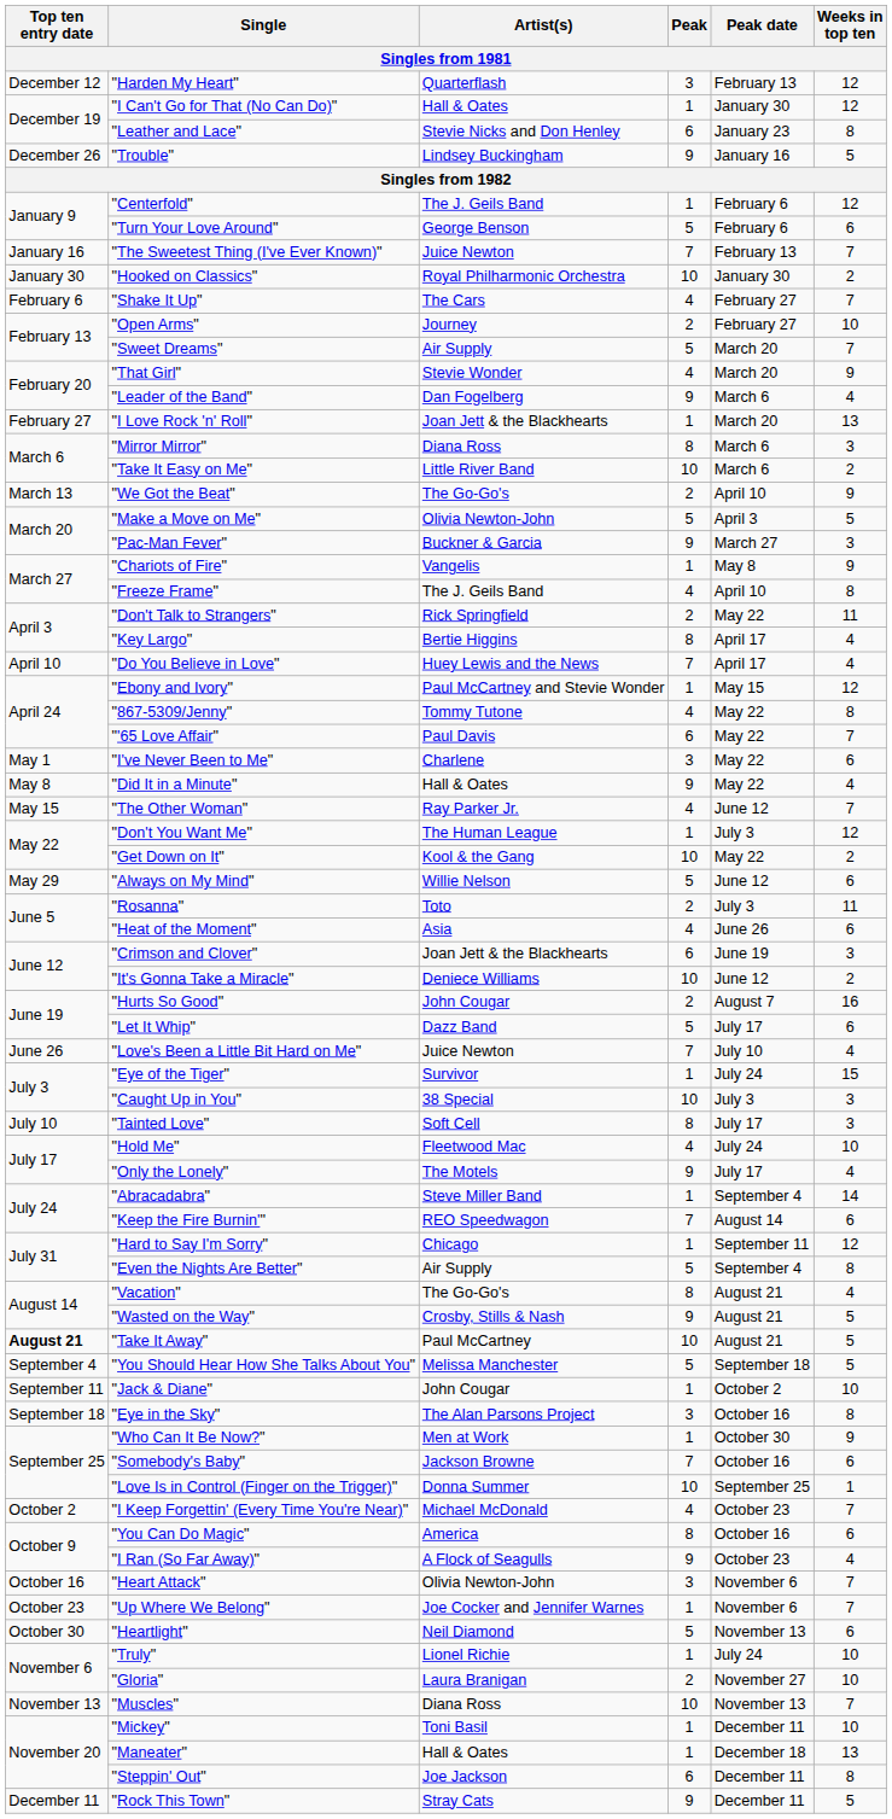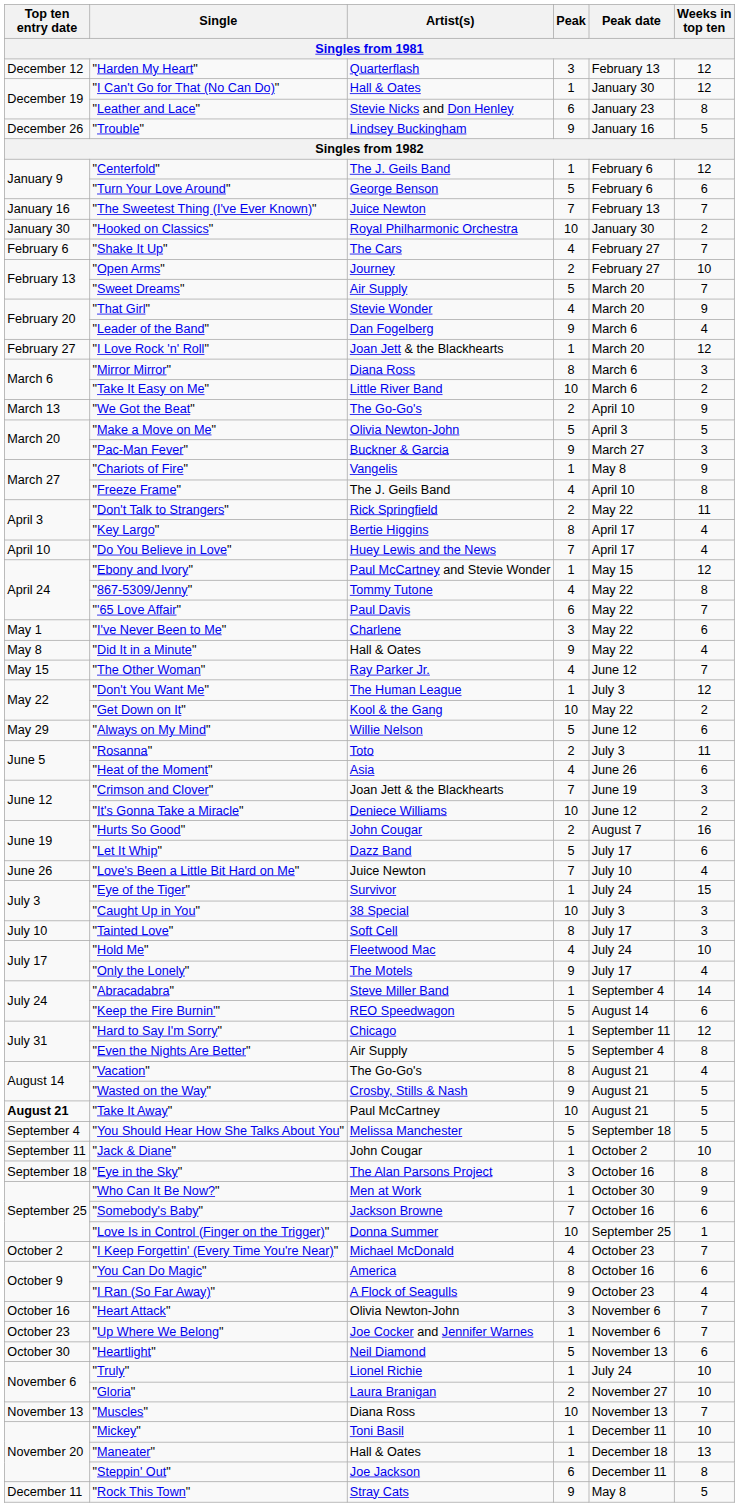 <table class="wikitable sortable">
 <tr>
 <th>Top ten<br>entry date</th>
 <th>Single</th>
 <th>Artist(s)</th>
 <th data-sort-type="number">Peak</th>
 <th>Peak date</th>
 <th data-sort-type="number">Weeks in<br>top ten</th>
 </tr>
 <tr>
 <th colspan=6><a href='#'>Singles from 1981</a></th>
 </tr>
 <tr>
 <td>December 12</td>
 <td>"<a href='#'>Harden My Heart</a>"</td>
 <td><a href='#'>Quarterflash</a></td>
 <td align=center>3</td>
 <td>February 13</td>
 <td align=center>12</td>
 </tr>
 <tr>
 <td rowspan="2">December 19</td>
 <td>"<a href='#'>I Can't Go for That (No Can Do)</a>"</td>
 <td><a href='#'>Hall & Oates</a></td>
 <td align=center>1</td>
 <td>January 30</td>
 <td align=center>12</td>
 </tr>
 <tr>
 <td>"<a href='#'>Leather and Lace</a>"</td>
 <td><a href='#'>Stevie Nicks</a> and <a href='#'>Don Henley</a></td>
 <td align=center>6</td>
 <td>January 23</td>
 <td align=center>8</td>
 </tr>
 <tr>
 <td>December 26</td>
 <td>"<a href='#'>Trouble</a>"</td>
 <td><a href='#'>Lindsey Buckingham</a></td>
 <td align=center>9</td>
 <td>January 16</td>
 <td align=center>5</td>
 </tr>
 <tr>
 <th colspan=6>Singles from 1982</th>
 </tr>
 <tr>
 <td rowspan="2">January 9</td>
 <td>"<a href='#'>Centerfold</a>"</td>
 <td><a href='#'>The J. Geils Band</a></td>
 <td align=center>1</td>
 <td>February 6</td>
 <td align=center>12</td>
 </tr>
 <tr>
 <td>"<a href='#'>Turn Your Love Around</a>"</td>
 <td><a href='#'>George Benson</a></td>
 <td align=center>5</td>
 <td>February 6</td>
 <td align=center>6</td>
 </tr>
 <tr>
 <td>January 16</td>
 <td>"<a href='#'>The Sweetest Thing (I've Ever Known)</a>"</td>
 <td><a href='#'>Juice Newton</a></td>
 <td align=center>7</td>
 <td>February 13</td>
 <td align=center>7</td>
 </tr>
 <tr>
 <td>January 30</td>
 <td>"<a href='#'>Hooked on Classics</a>"</td>
 <td><a href='#'>Royal Philharmonic Orchestra</a></td>
 <td align=center>10</td>
 <td>January 30</td>
 <td align=center>2</td>
 </tr>
 <tr>
 <td>February 6</td>
 <td>"<a href='#'>Shake It Up</a>"</td>
 <td><a href='#'>The Cars</a></td>
 <td align=center>4</td>
 <td>February 27</td>
 <td align=center>7</td>
 </tr>
 <tr>
 <td rowspan="2">February 13</td>
 <td>"<a href='#'>Open Arms</a>"</td>
 <td><a href='#'>Journey</a></td>
 <td align=center>2</td>
 <td>February 27</td>
 <td align=center>10</td>
 </tr>
 <tr>
 <td>"<a href='#'>Sweet Dreams</a>"</td>
 <td><a href='#'>Air Supply</a></td>
 <td align=center>5</td>
 <td>March 20</td>
 <td align=center>7</td>
 </tr>
 <tr>
 <td rowspan="2">February 20</td>
 <td>"<a href='#'>That Girl</a>"</td>
 <td><a href='#'>Stevie Wonder</a></td>
 <td align=center>4</td>
 <td>March 20</td>
 <td align=center>9</td>
 </tr>
 <tr>
 <td>"<a href='#'>Leader of the Band</a>"</td>
 <td><a href='#'>Dan Fogelberg</a></td>
 <td align=center>9</td>
 <td>March 6</td>
 <td align=center>4</td>
 </tr>
 <tr>
 <td>February 27</td>
 <td>"<a href='#'>I Love Rock 'n' Roll</a>"</td>
 <td><a href='#'>Joan Jett</a> & the Blackhearts</td>
 <td align=center>1</td>
 <td>March 20</td>
-<td align=center>13</td>
+<td align=center>12</td>
 </tr>
 <tr>
 <td rowspan="2">March 6</td>
 <td>"<a href='#'>Mirror Mirror</a>"</td>
 <td><a href='#'>Diana Ross</a></td>
 <td align=center>8</td>
 <td>March 6</td>
 <td align=center>3</td>
 </tr>
 <tr>
 <td>"<a href='#'>Take It Easy on Me</a>"</td>
 <td><a href='#'>Little River Band</a></td>
 <td align=center>10</td>
 <td>March 6</td>
 <td align=center>2</td>
 </tr>
 <tr>
 <td>March 13</td>
 <td>"<a href='#'>We Got the Beat</a>"</td>
 <td><a href='#'>The Go-Go's</a></td>
 <td align=center>2</td>
 <td>April 10</td>
 <td align=center>9</td>
 </tr>
 <tr>
 <td rowspan="2">March 20</td>
 <td>"<a href='#'>Make a Move on Me</a>"</td>
 <td><a href='#'>Olivia Newton-John</a></td>
 <td align=center>5</td>
 <td>April 3</td>
 <td align=center>5</td>
 </tr>
 <tr>
 <td>"<a href='#'>Pac-Man Fever</a>"</td>
 <td><a href='#'>Buckner & Garcia</a></td>
 <td align=center>9</td>
 <td>March 27</td>
 <td align=center>3</td>
 </tr>
 <tr>
 <td rowspan="2">March 27</td>
 <td>"<a href='#'>Chariots of Fire</a>"</td>
 <td><a href='#'>Vangelis</a></td>
 <td align=center>1</td>
 <td>May 8</td>
 <td align=center>9</td>
 </tr>
 <tr>
 <td>"<a href='#'>Freeze Frame</a>"</td>
 <td>The J. Geils Band</td>
 <td align=center>4</td>
 <td>April 10</td>
 <td align=center>8</td>
 </tr>
 <tr>
 <td rowspan="2">April 3</td>
 <td>"<a href='#'>Don't Talk to Strangers</a>"</td>
 <td><a href='#'>Rick Springfield</a></td>
 <td align=center>2</td>
 <td>May 22</td>
 <td align=center>11</td>
 </tr>
 <tr>
 <td>"<a href='#'>Key Largo</a>"</td>
 <td><a href='#'>Bertie Higgins</a></td>
 <td align=center>8</td>
 <td>April 17</td>
 <td align=center>4</td>
 </tr>
 <tr>
 <td>April 10</td>
 <td>"<a href='#'>Do You Believe in Love</a>"</td>
 <td><a href='#'>Huey Lewis and the News</a></td>
 <td align=center>7</td>
 <td>April 17</td>
 <td align=center>4</td>
 </tr>
 <tr>
 <td rowspan="3">April 24</td>
 <td>"<a href='#'>Ebony and Ivory</a>"</td>
 <td><a href='#'>Paul McCartney</a> and Stevie Wonder</td>
 <td align=center>1</td>
 <td>May 15</td>
 <td align=center>12</td>
 </tr>
 <tr>
 <td>"<a href='#'>867-5309/Jenny</a>"</td>
 <td><a href='#'>Tommy Tutone</a></td>
 <td align=center>4</td>
 <td>May 22</td>
 <td align=center>8</td>
 </tr>
 <tr>
 <td>"<a href='#'>'65 Love Affair</a>"</td>
 <td><a href='#'>Paul Davis</a></td>
 <td align=center>6</td>
 <td>May 22</td>
 <td align=center>7</td>
 </tr>
 <tr>
 <td>May 1</td>
 <td>"<a href='#'>I've Never Been to Me</a>"</td>
 <td><a href='#'>Charlene</a></td>
 <td align=center>3</td>
 <td>May 22</td>
 <td align=center>6</td>
 </tr>
 <tr>
 <td>May 8</td>
 <td>"<a href='#'>Did It in a Minute</a>"</td>
 <td>Hall & Oates</td>
 <td align=center>9</td>
 <td>May 22</td>
 <td align=center>4</td>
 </tr>
 <tr>
 <td>May 15</td>
 <td>"<a href='#'>The Other Woman</a>"</td>
 <td><a href='#'>Ray Parker Jr.</a></td>
 <td align=center>4</td>
 <td>June 12</td>
 <td align=center>7</td>
 </tr>
 <tr>
 <td rowspan="2">May 22</td>
 <td>"<a href='#'>Don't You Want Me</a>"</td>
 <td><a href='#'>The Human League</a></td>
 <td align=center>1</td>
 <td>July 3</td>
 <td align=center>12</td>
 </tr>
 <tr>
 <td>"<a href='#'>Get Down on It</a>"</td>
 <td><a href='#'>Kool & the Gang</a></td>
 <td align=center>10</td>
 <td>May 22</td>
 <td align=center>2</td>
 </tr>
 <tr>
 <td>May 29</td>
 <td>"<a href='#'>Always on My Mind</a>"</td>
 <td><a href='#'>Willie Nelson</a></td>
 <td align=center>5</td>
 <td>June 12</td>
 <td align=center>6</td>
 </tr>
 <tr>
 <td rowspan="2">June 5</td>
 <td>"<a href='#'>Rosanna</a>"</td>
 <td><a href='#'>Toto</a></td>
 <td align=center>2</td>
 <td>July 3</td>
 <td align=center>11</td>
 </tr>
 <tr>
 <td>"<a href='#'>Heat of the Moment</a>"</td>
 <td><a href='#'>Asia</a></td>
 <td align=center>4</td>
 <td>June 26</td>
 <td align=center>6</td>
 </tr>
 <tr>
 <td rowspan="2">June 12</td>
 <td>"<a href='#'>Crimson and Clover</a>"</td>
 <td>Joan Jett & the Blackhearts</td>
-<td align=center>6</td>
+<td align=center>7</td>
 <td>June 19</td>
 <td align=center>3</td>
 </tr>
 <tr>
 <td>"<a href='#'>It's Gonna Take a Miracle</a>"</td>
 <td><a href='#'>Deniece Williams</a></td>
 <td align=center>10</td>
 <td>June 12</td>
 <td align=center>2</td>
 </tr>
 <tr>
 <td rowspan="2">June 19</td>
 <td>"<a href='#'>Hurts So Good</a>"</td>
 <td><a href='#'>John Cougar</a></td>
 <td align=center>2</td>
 <td>August 7</td>
 <td align=center>16</td>
 </tr>
 <tr>
 <td>"<a href='#'>Let It Whip</a>"</td>
 <td><a href='#'>Dazz Band</a></td>
 <td align=center>5</td>
 <td>July 17</td>
 <td align=center>6</td>
 </tr>
 <tr>
 <td>June 26</td>
 <td>"<a href='#'>Love's Been a Little Bit Hard on Me</a>"</td>
 <td>Juice Newton</td>
 <td align=center>7</td>
 <td>July 10</td>
 <td align=center>4</td>
 </tr>
 <tr>
 <td rowspan="2">July 3</td>
 <td>"<a href='#'>Eye of the Tiger</a>"</td>
 <td><a href='#'>Survivor</a></td>
 <td align=center>1</td>
 <td>July 24</td>
 <td align=center>15</td>
 </tr>
 <tr>
 <td>"<a href='#'>Caught Up in You</a>"</td>
 <td><a href='#'>38 Special</a></td>
 <td align=center>10</td>
 <td>July 3</td>
 <td align=center>3</td>
 </tr>
 <tr>
 <td>July 10</td>
 <td>"<a href='#'>Tainted Love</a>"</td>
 <td><a href='#'>Soft Cell</a></td>
 <td align=center>8</td>
 <td>July 17</td>
 <td align=center>3</td>
 </tr>
 <tr>
 <td rowspan="2">July 17</td>
 <td>"<a href='#'>Hold Me</a>"</td>
 <td><a href='#'>Fleetwood Mac</a></td>
 <td align=center>4</td>
 <td>July 24</td>
 <td align=center>10</td>
 </tr>
 <tr>
 <td>"<a href='#'>Only the Lonely</a>"</td>
 <td><a href='#'>The Motels</a></td>
 <td align=center>9</td>
 <td>July 17</td>
 <td align=center>4</td>
 </tr>
 <tr>
 <td rowspan="2">July 24</td>
 <td>"<a href='#'>Abracadabra</a>"</td>
 <td><a href='#'>Steve Miller Band</a></td>
 <td align=center>1</td>
 <td>September 4</td>
 <td align=center>14</td>
 </tr>
 <tr>
 <td>"<a href='#'>Keep the Fire Burnin'</a>"</td>
 <td><a href='#'>REO Speedwagon</a></td>
-<td align=center>7</td>
+<td align=center>5</td>
 <td>August 14</td>
 <td align=center>6</td>
 </tr>
 <tr>
 <td rowspan="2">July 31</td>
 <td>"<a href='#'>Hard to Say I'm Sorry</a>"</td>
 <td><a href='#'>Chicago</a></td>
 <td align=center>1</td>
 <td>September 11</td>
 <td align=center>12</td>
 </tr>
 <tr>
 <td>"<a href='#'>Even the Nights Are Better</a>"</td>
 <td>Air Supply</td>
 <td align=center>5</td>
 <td>September 4</td>
 <td align=center>8</td>
 </tr>
 <tr>
 <td rowspan="2">August 14</td>
 <td>"<a href='#'>Vacation</a>"</td>
 <td>The Go-Go's</td>
 <td align=center>8</td>
 <td>August 21</td>
 <td align=center>4</td>
 </tr>
 <tr>
 <td>"<a href='#'>Wasted on the Way</a>"</td>
 <td><a href='#'>Crosby, Stills & Nash</a></td>
 <td align=center>9</td>
 <td>August 21</td>
 <td align=center>5</td>
 </tr>
 <tr>
 <td><strong>August 21</strong></td>
 <td>"<a href='#'>Take It Away</a>"</td>
 <td>Paul McCartney</td>
 <td align=center>10</td>
 <td>August 21</td>
 <td align=center>5</td>
 </tr>
 <tr>
 <td>September 4</td>
 <td>"<a href='#'>You Should Hear How She Talks About You</a>"</td>
 <td><a href='#'>Melissa Manchester</a></td>
 <td align=center>5</td>
 <td>September 18</td>
 <td align=center>5</td>
 </tr>
 <tr>
 <td>September 11</td>
 <td>"<a href='#'>Jack & Diane</a>"</td>
 <td>John Cougar</td>
 <td align=center>1</td>
 <td>October 2</td>
 <td align=center>10</td>
 </tr>
 <tr>
 <td>September 18</td>
 <td>"<a href='#'>Eye in the Sky</a>"</td>
 <td><a href='#'>The Alan Parsons Project</a></td>
 <td align=center>3</td>
 <td>October 16</td>
 <td align=center>8</td>
 </tr>
 <tr>
 <td rowspan="3">September 25</td>
 <td>"<a href='#'>Who Can It Be Now?</a>"</td>
 <td><a href='#'>Men at Work</a></td>
 <td align=center>1</td>
 <td>October 30</td>
 <td align=center>9</td>
 </tr>
 <tr>
 <td>"<a href='#'>Somebody's Baby</a>"</td>
 <td><a href='#'>Jackson Browne</a></td>
 <td align=center>7</td>
 <td>October 16</td>
 <td align=center>6</td>
 </tr>
 <tr>
 <td>"<a href='#'>Love Is in Control (Finger on the Trigger)</a>"</td>
 <td><a href='#'>Donna Summer</a></td>
 <td align=center>10</td>
 <td>September 25</td>
 <td align=center>1</td>
 </tr>
 <tr>
 <td>October 2</td>
 <td>"<a href='#'>I Keep Forgettin' (Every Time You're Near)</a>"</td>
 <td><a href='#'>Michael McDonald</a></td>
 <td align=center>4</td>
 <td>October 23</td>
 <td align=center>7</td>
 </tr>
 <tr>
 <td rowspan="2">October 9</td>
 <td>"<a href='#'>You Can Do Magic</a>"</td>
 <td><a href='#'>America</a></td>
 <td align=center>8</td>
 <td>October 16</td>
 <td align=center>6</td>
 </tr>
 <tr>
 <td>"<a href='#'>I Ran (So Far Away)</a>"</td>
 <td><a href='#'>A Flock of Seagulls</a></td>
 <td align=center>9</td>
 <td>October 23</td>
 <td align=center>4</td>
 </tr>
 <tr>
 <td>October 16</td>
 <td>"<a href='#'>Heart Attack</a>"</td>
 <td>Olivia Newton-John</td>
 <td align=center>3</td>
 <td>November 6</td>
 <td align=center>7</td>
 </tr>
 <tr>
 <td>October 23</td>
 <td>"<a href='#'>Up Where We Belong</a>"</td>
 <td><a href='#'>Joe Cocker</a> and <a href='#'>Jennifer Warnes</a></td>
 <td align=center>1</td>
 <td>November 6</td>
 <td align=center>7</td>
 </tr>
 <tr>
 <td>October 30</td>
 <td>"<a href='#'>Heartlight</a>"</td>
 <td><a href='#'>Neil Diamond</a></td>
 <td align=center>5</td>
 <td>November 13</td>
 <td align=center>6</td>
 </tr>
 <tr>
 <td rowspan="2">November 6</td>
 <td>"<a href='#'>Truly</a>"</td>
 <td><a href='#'>Lionel Richie</a></td>
 <td align=center>1</td>
 <td>July 24</td>
 <td align=center>10</td>
 </tr>
 <tr>
 <td>"<a href='#'>Gloria</a>"</td>
 <td><a href='#'>Laura Branigan</a></td>
 <td align=center>2</td>
 <td>November 27</td>
 <td align=center>10</td>
 </tr>
 <tr>
 <td>November 13</td>
 <td>"<a href='#'>Muscles</a>"</td>
 <td>Diana Ross</td>
 <td align=center>10</td>
 <td>November 13</td>
 <td align=center>7</td>
 </tr>
 <tr>
 <td rowspan="3">November 20</td>
 <td>"<a href='#'>Mickey</a>"</td>
 <td><a href='#'>Toni Basil</a></td>
 <td align=center>1</td>
 <td>December 11</td>
 <td align=center>10</td>
 </tr>
 <tr>
 <td>"<a href='#'>Maneater</a>"</td>
 <td>Hall & Oates</td>
 <td align=center>1</td>
 <td>December 18</td>
 <td align=center>13</td>
 </tr>
 <tr>
 <td>"<a href='#'>Steppin' Out</a>"</td>
 <td><a href='#'>Joe Jackson</a></td>
 <td align=center>6</td>
 <td>December 11</td>
 <td align=center>8</td>
 </tr>
 <tr>
 <td>December 11</td>
 <td>"<a href='#'>Rock This Town</a>"</td>
 <td><a href='#'>Stray Cats</a></td>
 <td align=center>9</td>
-<td>December 11</td>
+<td>May 8</td>
 <td align=center>5</td>
 </tr>
 </table>
